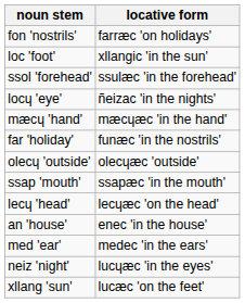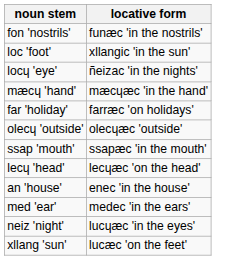 <table class="wikitable sortable">
 <tr>
 <th>noun stem</th>
 <th>locative form</th>
 </tr>
 <tr>
 <td>fon 'nostrils'</td>
-<td>farræc 'on holidays'</td>
+<td>funæc 'in the nostrils'</td>
 </tr>
 <tr>
 <td>loc 'foot'</td>
 <td>xllangic 'in the sun'</td>
-</tr>
-<tr>
-<td>ssol 'forehead'</td>
-<td>ssulæc 'in the forehead'</td>
 </tr>
 <tr>
 <td>locɥ 'eye'</td>
 <td>ñeizac 'in the nights'</td>
 </tr>
 <tr>
 <td>mæcɥ 'hand'</td>
 <td>mæcɥæc 'in the hand'</td>
 </tr>
 <tr>
 <td>far 'holiday'</td>
-<td>funæc 'in the nostrils'</td>
+<td>farræc 'on holidays'</td>
 </tr>
 <tr>
 <td>olecɥ 'outside'</td>
 <td>olecɥæc 'outside'</td>
 </tr>
 <tr>
 <td>ssap 'mouth'</td>
 <td>ssapæc 'in the mouth'</td>
 </tr>
 <tr>
 <td>lecɥ 'head'</td>
 <td>lecɥæc 'on the head'</td>
 </tr>
 <tr>
 <td>an 'house'</td>
 <td>enec 'in the house'</td>
 </tr>
 <tr>
 <td>med 'ear'</td>
 <td>medec 'in the ears'</td>
 </tr>
 <tr>
 <td>neiz 'night'</td>
 <td>lucɥæc 'in the eyes'</td>
 </tr>
 <tr>
 <td>xllang 'sun'</td>
 <td>lucæc 'on the feet'</td>
 </tr>
 </table>
